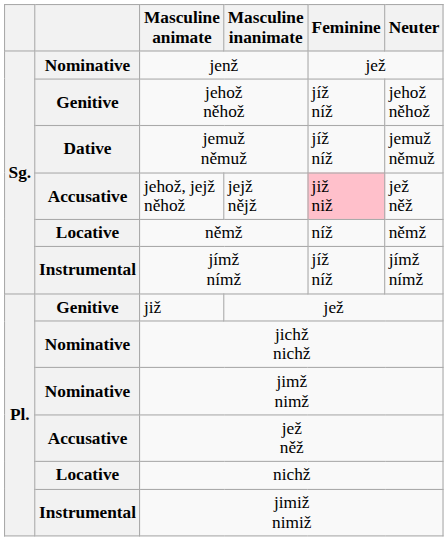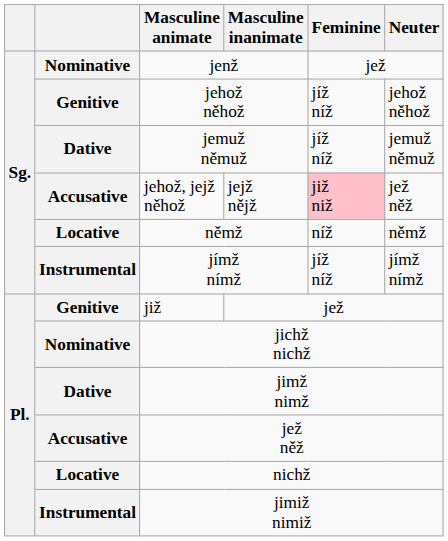 <table class=wikitable>
 <tr>
 <th> </th>
 <th> </th>
 <th>Masculine<br>animate</th>
 <th>Masculine<br>inanimate</th>
 <th>Feminine</th>
 <th>Neuter</th>
 </tr>
 <tr>
 <th rowspan="6">Sg.</th>
 <th>Nominative</th>
 <td colspan=2 align=center>jenž</td>
 <td colspan=2 align=center>jež</td>
 </tr>
 <tr>
 <th>Genitive</th>
 <td colspan=2 align=center>jehož<br>něhož</td>
 <td>jíž<br>níž</td>
 <td>jehož<br>něhož</td>
 </tr>
 <tr>
 <th>Dative</th>
 <td colspan=2 align=center>jemuž<br>němuž</td>
 <td>jíž<br>níž</td>
 <td>jemuž<br>němuž</td>
 </tr>
 <tr>
 <th>Accusative</th>
 <td>jehož, jejž<br>něhož</td>
 <td>jejž<br>nějž</td>
 <td style="background: pink;">již<br>niž</td>
 <td>jež<br>něž</td>
 </tr>
 <tr>
 <th>Locative</th>
 <td colspan=2 align=center>němž</td>
 <td>níž</td>
 <td>němž</td>
 </tr>
 <tr>
 <th>Instrumental</th>
 <td colspan=2 align=center>jímž<br>nímž</td>
 <td>jíž<br>níž</td>
 <td>jímž<br>nímž</td>
 </tr>
 <tr>
 <th rowspan="6">Pl.</th>
 <th>Genitive</th>
 <td>již</td>
 <td colspan=3 align=center>jež</td>
 </tr>
 <tr>
 <th>Nominative</th>
 <td colspan=4 align=center>jichž<br>nichž</td>
 </tr>
 <tr>
-<th>Nominative</th>
+<th>Dative</th>
 <td colspan=4 align=center>jimž<br>nimž</td>
 </tr>
 <tr>
 <th>Accusative</th>
 <td colspan=4 align=center>jež<br>něž</td>
 </tr>
 <tr>
 <th>Locative</th>
 <td colspan=4 align=center>nichž</td>
 </tr>
 <tr>
 <th>Instrumental</th>
 <td colspan=4 align=center>jimiž<br>nimiž</td>
 </tr>
 </table>
